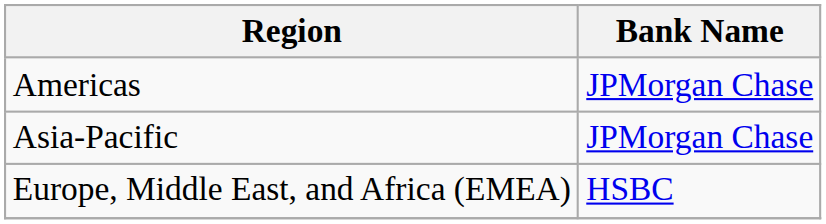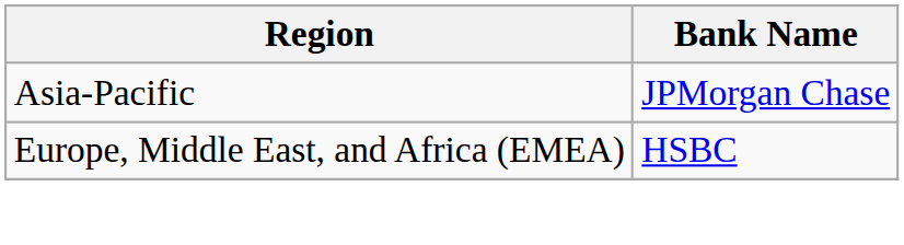 <table class="wikitable sortable">
 <tr>
 <th data-sort-type="text">Region</th>
 <th>Bank Name</th>
-</tr>
-<tr>
-<td>Americas</td>
-<td> <a href='#'>JPMorgan Chase</a></td>
 </tr>
 <tr>
 <td>Asia-Pacific</td>
 <td> <a href='#'>JPMorgan Chase</a></td>
 </tr>
 <tr>
 <td>Europe, Middle East, and Africa (EMEA)</td>
 <td> <a href='#'>HSBC</a></td>
 </tr>
 <tr>
 </tr>
 </table>
